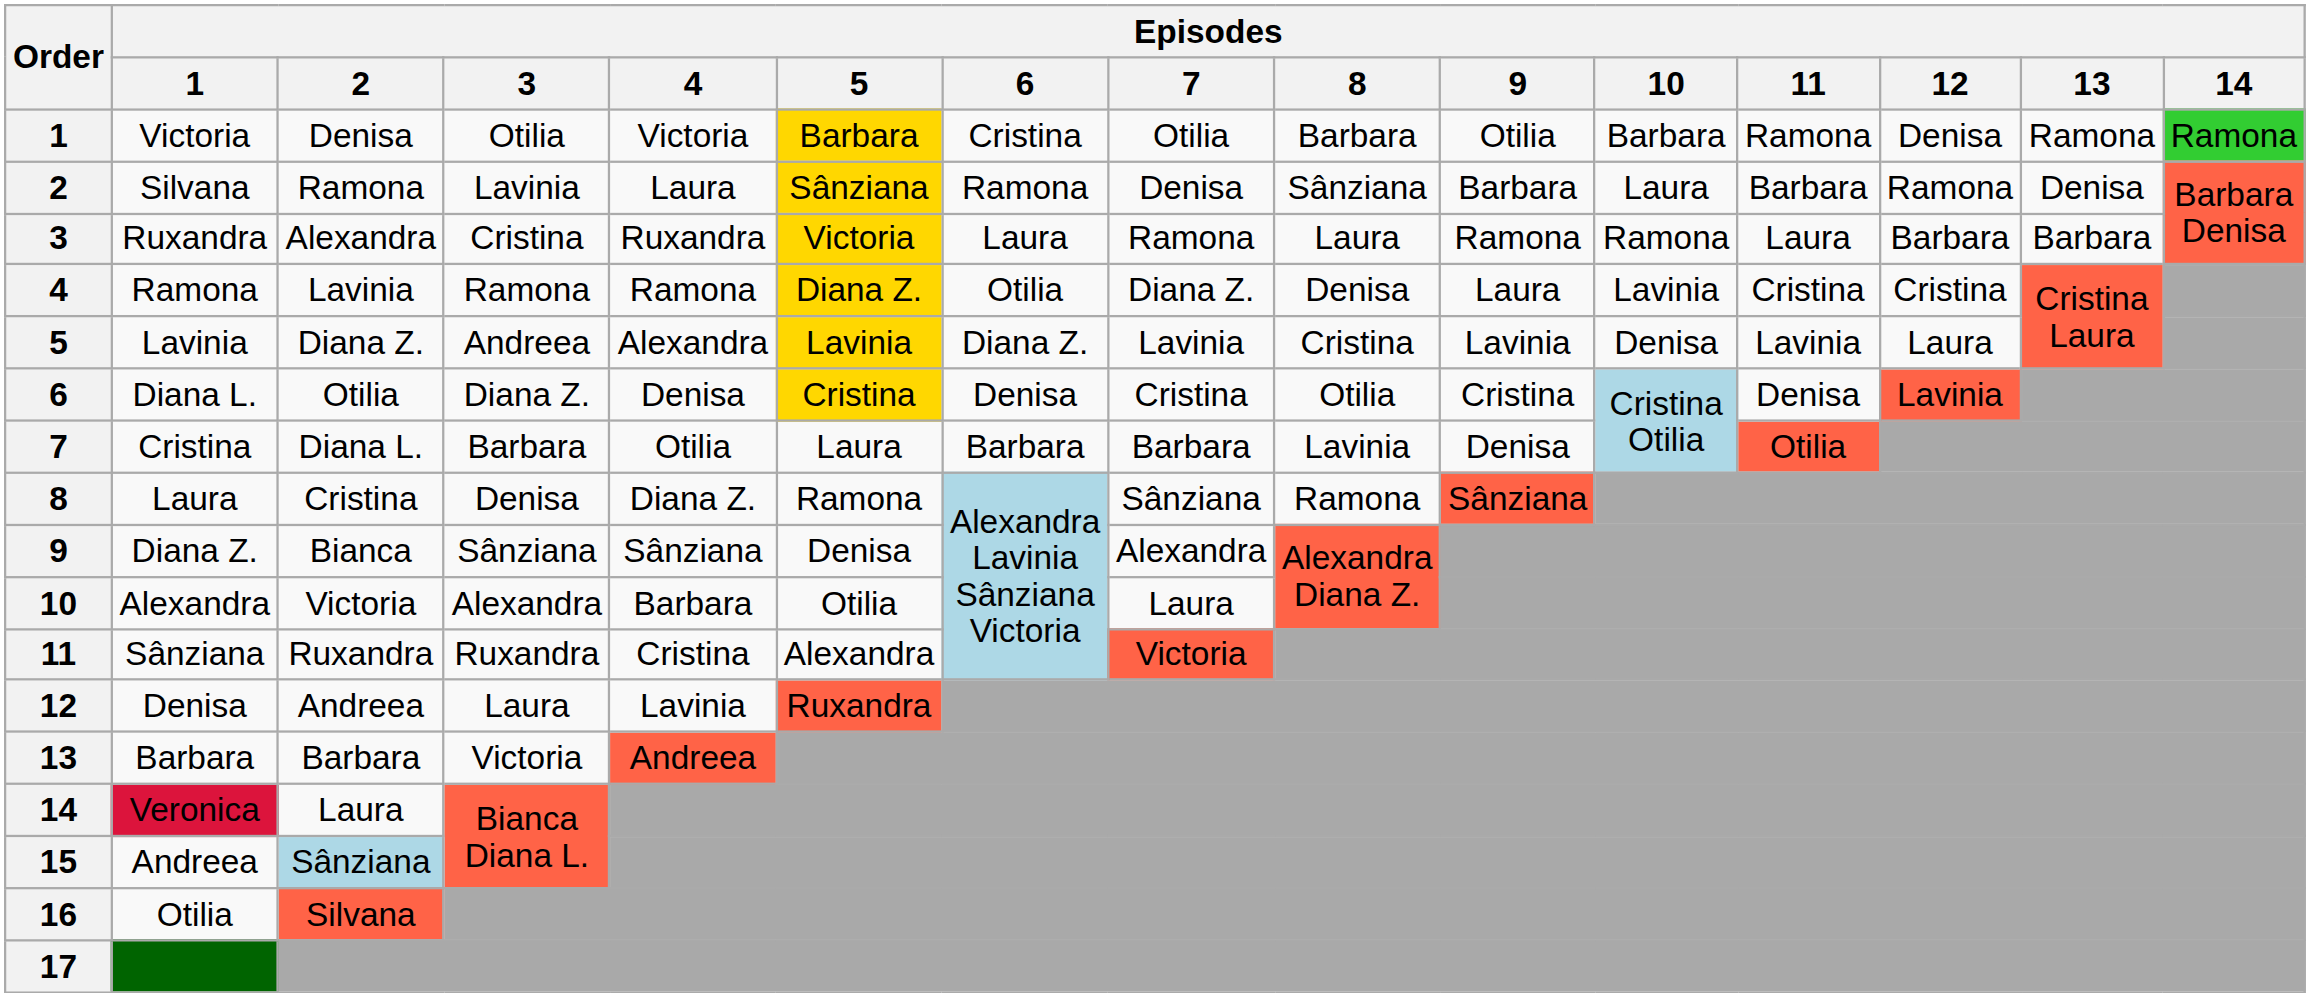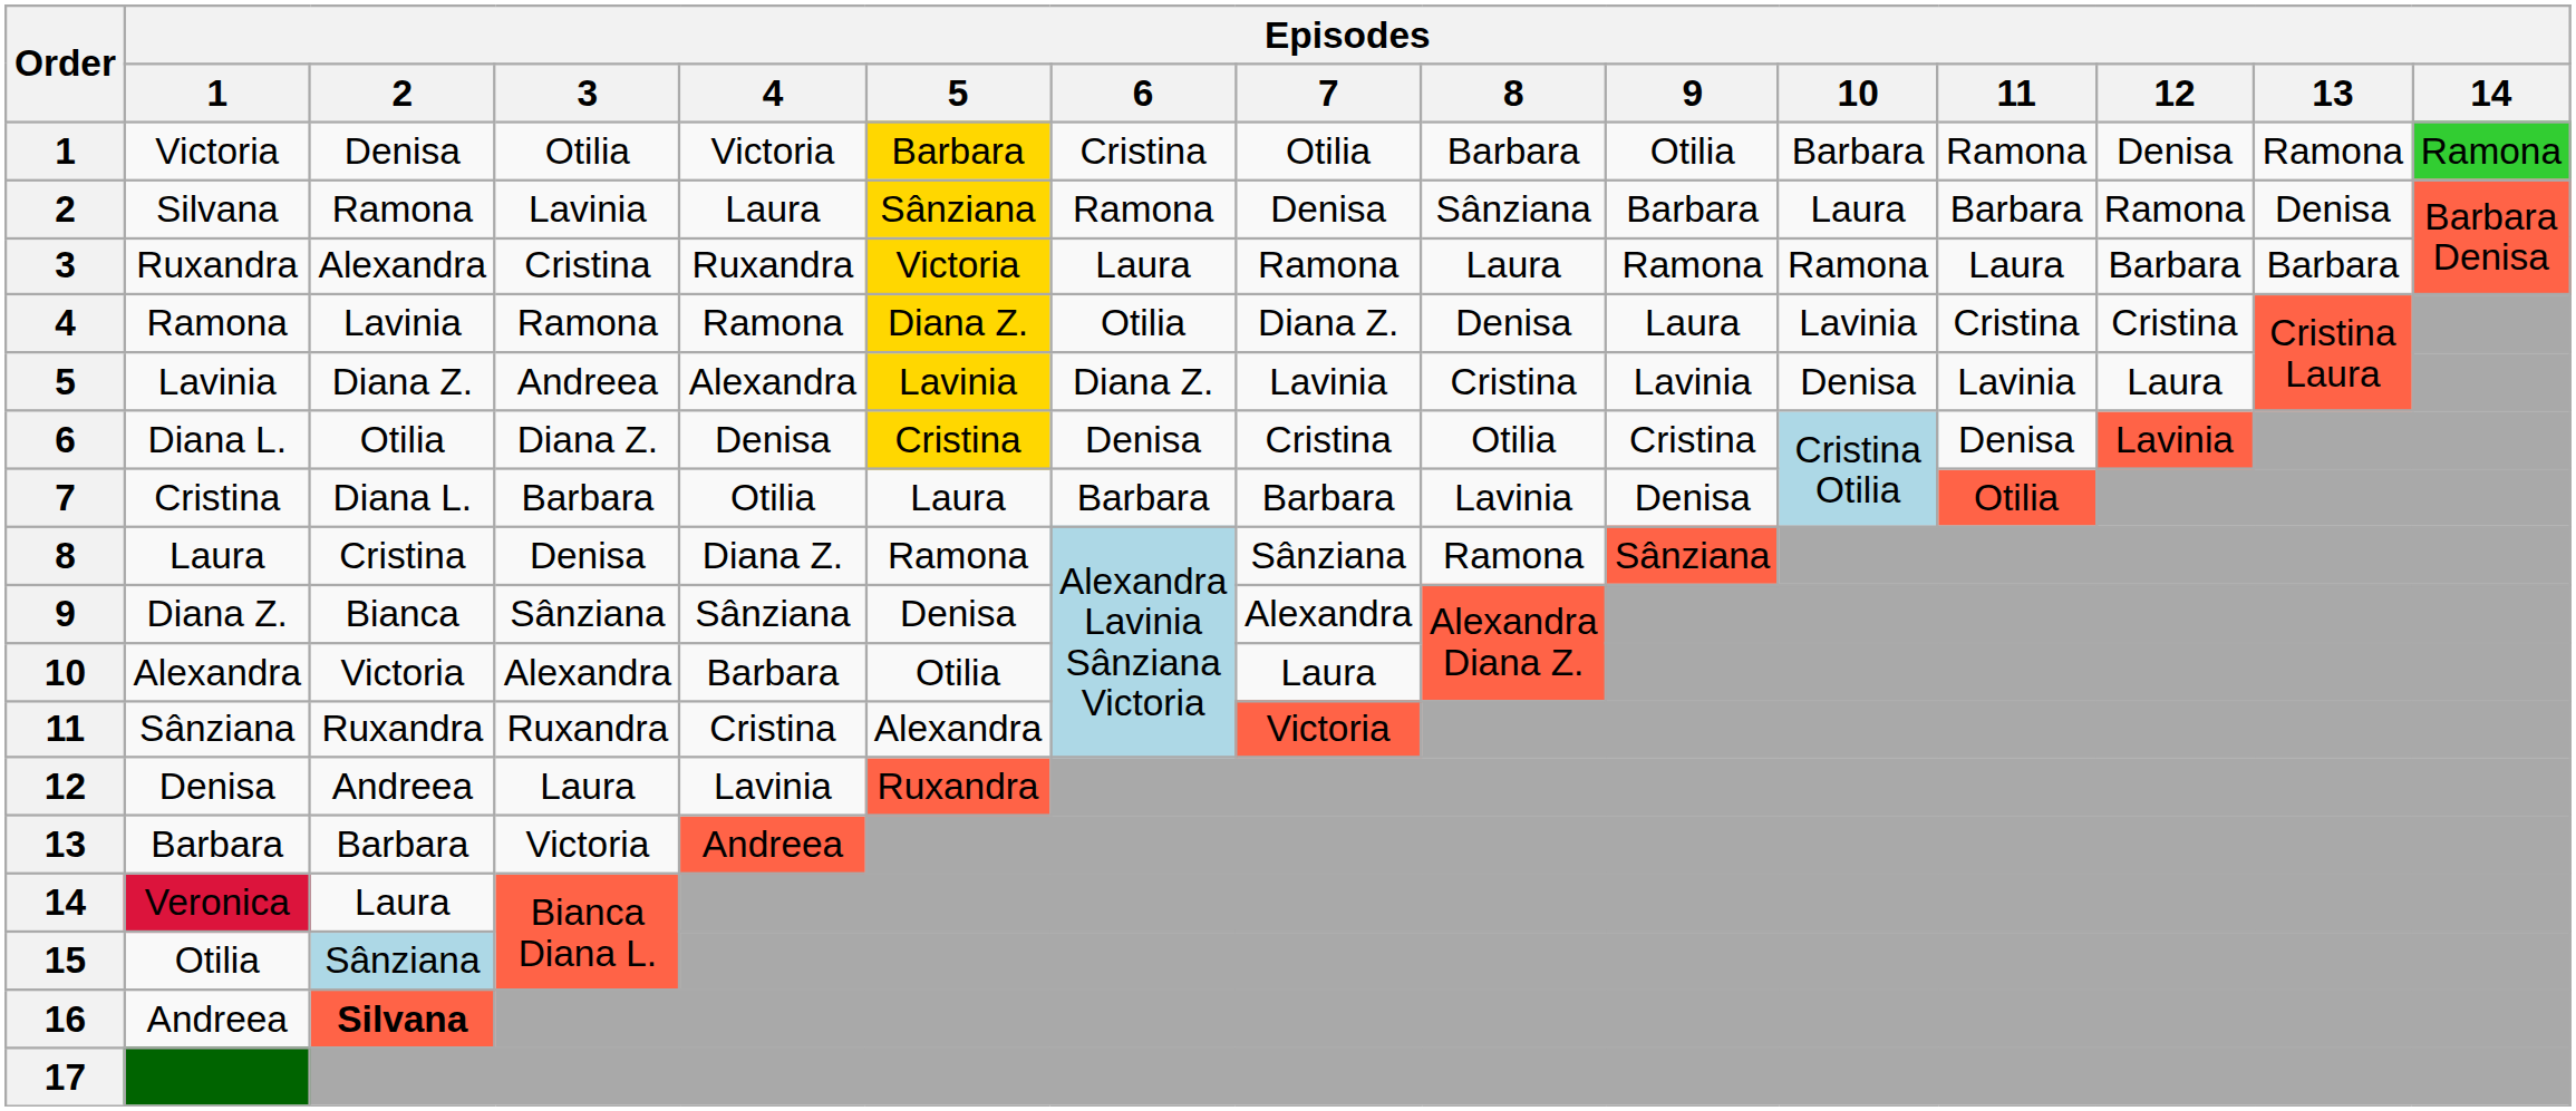 <table class="wikitable" style="text-align:center; font-size:92%">
 <tr>
 <th rowspan=2>Order</th>
 <th colspan=14>Episodes</th>
 </tr>
 <tr>
 <th>1</th>
 <th>2</th>
 <th>3</th>
 <th>4</th>
 <th>5</th>
 <th>6</th>
 <th>7</th>
 <th>8</th>
 <th>9</th>
 <th>10</th>
 <th>11</th>
 <th>12</th>
 <th>13</th>
 <th>14</th>
 </tr>
 <tr>
 <th>1</th>
 <td>Victoria</td>
 <td>Denisa</td>
 <td>Otilia</td>
 <td>Victoria</td>
 <td style="background:gold;">Barbara</td>
 <td>Cristina</td>
 <td>Otilia</td>
 <td>Barbara</td>
 <td>Otilia</td>
 <td>Barbara</td>
 <td>Ramona</td>
 <td>Denisa</td>
 <td>Ramona</td>
 <td style="background:limegreen;">Ramona</td>
 </tr>
 <tr>
 <th>2</th>
 <td>Silvana</td>
 <td>Ramona</td>
 <td>Lavinia</td>
 <td>Laura</td>
 <td style="background:gold;">Sânziana</td>
 <td>Ramona</td>
 <td>Denisa</td>
 <td>Sânziana</td>
 <td>Barbara</td>
 <td>Laura</td>
 <td>Barbara</td>
 <td>Ramona</td>
 <td>Denisa</td>
 <td rowspan="2" style="background:tomato;">Barbara<br>Denisa</td>
 </tr>
 <tr>
 <th>3</th>
 <td>Ruxandra</td>
 <td>Alexandra</td>
 <td>Cristina</td>
 <td>Ruxandra</td>
 <td style="background:gold;">Victoria</td>
 <td>Laura</td>
 <td>Ramona</td>
 <td>Laura</td>
 <td>Ramona</td>
 <td>Ramona</td>
 <td>Laura</td>
 <td>Barbara</td>
 <td>Barbara</td>
 </tr>
 <tr>
 <th>4</th>
 <td>Ramona</td>
 <td>Lavinia</td>
 <td>Ramona</td>
 <td>Ramona</td>
 <td style="background:gold;">Diana Z.</td>
 <td>Otilia</td>
 <td>Diana Z.</td>
 <td>Denisa</td>
 <td>Laura</td>
 <td>Lavinia</td>
 <td>Cristina</td>
 <td>Cristina</td>
 <td rowspan="2" style="background:tomato;">Cristina<br>Laura</td>
 <td style="background:darkgrey;" colspan="15"></td>
 </tr>
 <tr>
 <th>5</th>
 <td>Lavinia</td>
 <td>Diana Z.</td>
 <td>Andreea</td>
 <td>Alexandra</td>
 <td style="background:gold;">Lavinia</td>
 <td>Diana Z.</td>
 <td>Lavinia</td>
 <td>Cristina</td>
 <td>Lavinia</td>
 <td>Denisa</td>
 <td>Lavinia</td>
 <td>Laura</td>
 <td style="background:darkgrey;" colspan="15"></td>
 </tr>
 <tr>
 <th>6</th>
 <td>Diana L.</td>
 <td>Otilia</td>
 <td>Diana Z.</td>
 <td>Denisa</td>
 <td style="background:gold;">Cristina</td>
 <td>Denisa</td>
 <td>Cristina</td>
 <td>Otilia</td>
 <td>Cristina</td>
 <td rowspan="2" style="background:lightblue;">Cristina<br>Otilia</td>
 <td>Denisa</td>
 <td style="background:tomato;">Lavinia</td>
 <td style="background:darkgrey;" colspan="15"></td>
 </tr>
 <tr>
 <th>7</th>
 <td>Cristina</td>
 <td>Diana L.</td>
 <td>Barbara</td>
 <td>Otilia</td>
 <td>Laura</td>
 <td>Barbara</td>
 <td>Barbara</td>
 <td>Lavinia</td>
 <td>Denisa</td>
 <td style="background:tomato;">Otilia</td>
 <td style="background:darkgrey;" colspan="16"></td>
 </tr>
 <tr>
 <th>8</th>
 <td>Laura</td>
 <td>Cristina</td>
 <td>Denisa</td>
 <td>Diana Z.</td>
 <td>Ramona</td>
 <td rowspan="4" style="background:lightblue;">Alexandra<br>Lavinia<br>Sânziana<br>Victoria</td>
 <td>Sânziana</td>
 <td>Ramona</td>
 <td style="background:tomato;">Sânziana</td>
 <td style="background:darkgrey;" colspan="15"></td>
 </tr>
 <tr>
 <th>9</th>
 <td>Diana Z.</td>
 <td>Bianca</td>
 <td>Sânziana</td>
 <td>Sânziana</td>
 <td>Denisa</td>
 <td>Alexandra</td>
 <td rowspan="2" style="background:tomato;">Alexandra<br>Diana Z.</td>
 <td style="background:darkgrey;" colspan="15"></td>
 </tr>
 <tr>
 <th>10</th>
 <td>Alexandra</td>
 <td>Victoria</td>
 <td>Alexandra</td>
 <td>Barbara</td>
 <td>Otilia</td>
 <td>Laura</td>
 <td style="background:darkgrey;" colspan="15"></td>
 </tr>
 <tr>
 <th>11</th>
 <td>Sânziana</td>
 <td>Ruxandra</td>
 <td>Ruxandra</td>
 <td>Cristina</td>
 <td>Alexandra</td>
 <td style="background:tomato;">Victoria</td>
 <td style="background:darkgrey;" colspan="15"></td>
 </tr>
 <tr>
 <th>12</th>
 <td>Denisa</td>
 <td>Andreea</td>
 <td>Laura</td>
 <td>Lavinia</td>
 <td style="background:tomato;">Ruxandra</td>
 <td style="background:darkgrey;" colspan="15"></td>
 </tr>
 <tr>
 <th>13</th>
 <td>Barbara</td>
 <td>Barbara</td>
 <td>Victoria</td>
 <td style="background:tomato;">Andreea</td>
 <td style="background:darkgrey;" colspan="15"></td>
 </tr>
 <tr>
 <th>14</th>
 <td style="background:crimson;"><span>Veronica</span></td>
 <td>Laura</td>
 <td rowspan="2" style="background:tomato;">Bianca<br>Diana L.</td>
 <td style="background:darkgrey;" colspan="15"></td>
 </tr>
 <tr>
 <th>15</th>
-<td>Andreea</td>
+<td>Otilia</td>
 <td style="background: lightblue;">Sânziana</td>
 <td style="background:darkgrey;" colspan="15"></td>
 </tr>
 <tr>
 <th>16</th>
-<td>Otilia</td>
-<td style="background:tomato;">Silvana</td>
+<td>Andreea</td>
+<td style="background:tomato;"><strong>Silvana</strong></td>
 <td style="background:darkgrey;" colspan="15"></td>
 </tr>
 <tr>
 <th>17</th>
 <td bgcolor="Darkgreen"></td>
 <td bgcolor="darkgray" colspan=15></td>
 </tr>
 </table>
